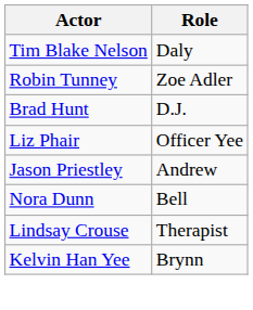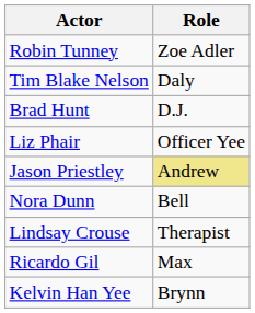 <table class="wikitable">
 <tr>
 <th>Actor</th>
 <th>Role</th>
 </tr>
 <tr>
+<td><a href='#'>Robin Tunney</a></td>
+<td>Zoe Adler</td>
+</tr>
+<tr>
 <td><a href='#'>Tim Blake Nelson</a></td>
 <td>Daly</td>
-</tr>
-<tr>
-<td><a href='#'>Robin Tunney</a></td>
-<td>Zoe Adler</td>
 </tr>
 <tr>
 <td><a href='#'>Brad Hunt</a></td>
 <td>D.J.</td>
 </tr>
 <tr>
 <td><a href='#'>Liz Phair</a></td>
 <td>Officer Yee</td>
 </tr>
 <tr>
 <td><a href='#'>Jason Priestley</a></td>
-<td>Andrew</td>
+<td style="background: khaki;">Andrew</td>
 </tr>
 <tr>
 <td><a href='#'>Nora Dunn</a></td>
 <td>Bell</td>
 </tr>
 <tr>
 <td><a href='#'>Lindsay Crouse</a></td>
 <td>Therapist</td>
 </tr>
 <tr>
+<td><a href='#'>Ricardo Gil</a></td>
+<td>Max</td>
+</tr>
+<tr>
 <td><a href='#'>Kelvin Han Yee</a></td>
 <td>Brynn</td>
 </tr>
 </table>
